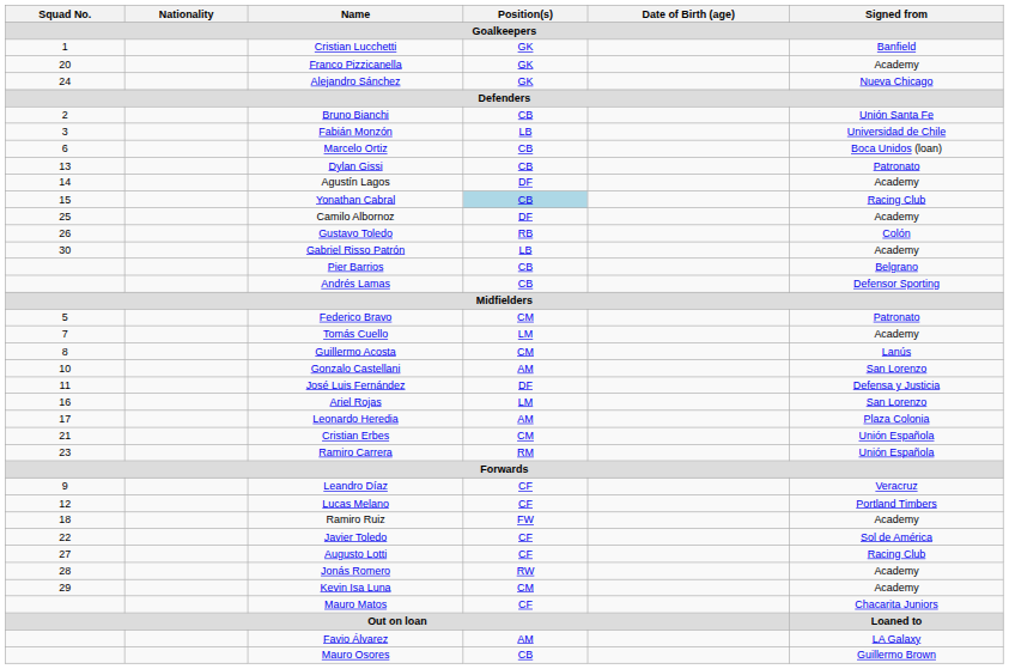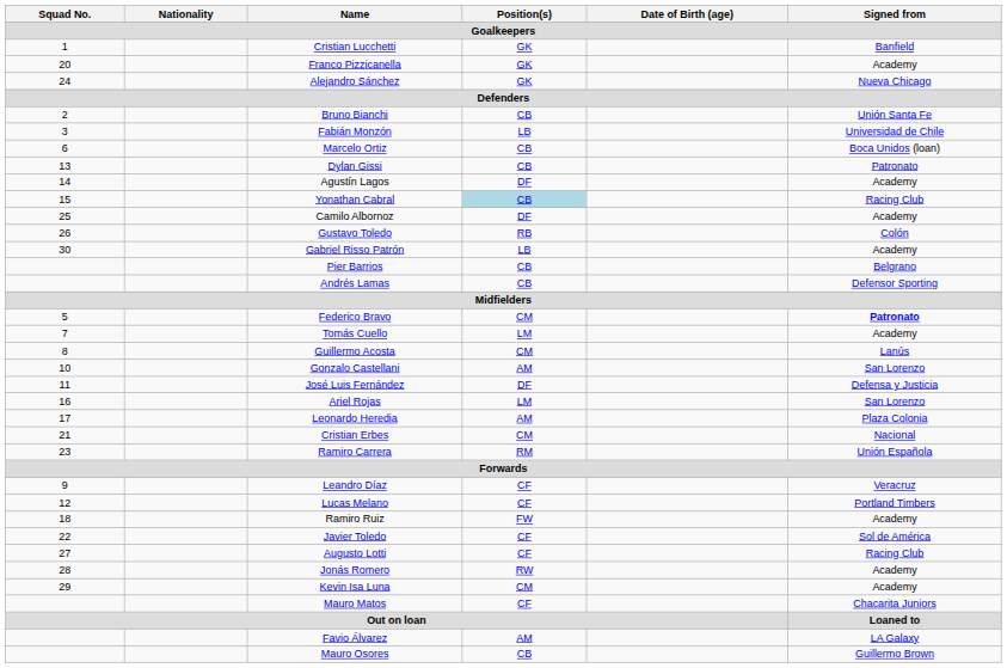 <table class="wikitable sortable" style="text-align:center; font-size:90%; width:85%;">
 <tr>
 <th style="background:#; color:; text-align:center;">Squad No.</th>
 <th style="background:#; color:; text-align:center;">Nationality</th>
 <th style="background:#; color:; text-align:center;">Name</th>
 <th style="background:#; color:; text-align:center;">Position(s)</th>
 <th style="background:#; color:; text-align:center;">Date of Birth (age)</th>
 <th style="background:#; color:; text-align:center;">Signed from</th>
 </tr>
 <tr>
 <th colspan="6" style="background:#dcdcdc; text-align:center;">Goalkeepers</th>
 </tr>
 <tr>
 <td>1</td>
 <td></td>
 <td><a href='#'>Cristian Lucchetti</a></td>
 <td><a href='#'>GK</a></td>
 <td></td>
 <td> <a href='#'>Banfield</a></td>
 </tr>
 <tr>
 <td>20</td>
 <td></td>
 <td><a href='#'>Franco Pizzicanella</a></td>
 <td><a href='#'>GK</a></td>
 <td></td>
 <td>Academy</td>
 </tr>
 <tr>
 <td>24</td>
 <td></td>
 <td><a href='#'>Alejandro Sánchez</a></td>
 <td><a href='#'>GK</a></td>
 <td></td>
 <td> <a href='#'>Nueva Chicago</a></td>
 </tr>
 <tr>
 <th colspan="7" style="background:#dcdcdc; text-align:center;">Defenders</th>
 </tr>
 <tr>
 <td>2</td>
 <td></td>
 <td><a href='#'>Bruno Bianchi</a></td>
 <td><a href='#'>CB</a></td>
 <td></td>
 <td> <a href='#'>Unión Santa Fe</a></td>
 </tr>
 <tr>
 <td>3</td>
 <td></td>
 <td><a href='#'>Fabián Monzón</a></td>
 <td><a href='#'>LB</a></td>
 <td></td>
 <td> <a href='#'>Universidad de Chile</a></td>
 </tr>
 <tr>
 <td>6</td>
 <td></td>
 <td><a href='#'>Marcelo Ortiz</a></td>
 <td><a href='#'>CB</a></td>
 <td></td>
 <td> <a href='#'>Boca Unidos</a> (loan)</td>
 </tr>
 <tr>
 <td>13</td>
 <td></td>
 <td><a href='#'>Dylan Gissi</a></td>
 <td><a href='#'>CB</a></td>
 <td></td>
 <td> <a href='#'>Patronato</a></td>
 </tr>
 <tr>
 <td>14</td>
 <td></td>
 <td>Agustín Lagos</td>
 <td><a href='#'>DF</a></td>
 <td></td>
 <td>Academy</td>
 </tr>
 <tr>
 <td>15</td>
 <td></td>
 <td><a href='#'>Yonathan Cabral</a></td>
 <td style="background: lightblue;"><a href='#'>CB</a></td>
 <td></td>
 <td> <a href='#'>Racing Club</a></td>
 </tr>
 <tr>
 <td>25</td>
 <td></td>
 <td>Camilo Albornoz</td>
 <td><a href='#'>DF</a></td>
 <td></td>
 <td>Academy</td>
 </tr>
 <tr>
 <td>26</td>
 <td></td>
 <td><a href='#'>Gustavo Toledo</a></td>
 <td><a href='#'>RB</a></td>
 <td></td>
 <td> <a href='#'>Colón</a></td>
 </tr>
 <tr>
 <td>30</td>
 <td></td>
 <td><a href='#'>Gabriel Risso Patrón</a></td>
 <td><a href='#'>LB</a></td>
 <td></td>
 <td>Academy</td>
 </tr>
 <tr>
 <td></td>
 <td></td>
 <td><a href='#'>Pier Barrios</a></td>
 <td><a href='#'>CB</a></td>
 <td></td>
 <td> <a href='#'>Belgrano</a></td>
 </tr>
 <tr>
 <td></td>
 <td></td>
 <td><a href='#'>Andrés Lamas</a></td>
 <td><a href='#'>CB</a></td>
 <td></td>
 <td> <a href='#'>Defensor Sporting</a></td>
 </tr>
 <tr>
 <th colspan="7" style="background:#dcdcdc; text-align:center;">Midfielders</th>
 </tr>
 <tr>
 <td>5</td>
 <td></td>
 <td><a href='#'>Federico Bravo</a></td>
 <td><a href='#'>CM</a></td>
 <td></td>
-<td> <a href='#'>Patronato</a></td>
+<td><strong> <a href='#'>Patronato</a></strong></td>
 </tr>
 <tr>
 <td>7</td>
 <td></td>
 <td><a href='#'>Tomás Cuello</a></td>
 <td><a href='#'>LM</a></td>
 <td></td>
 <td>Academy</td>
 </tr>
 <tr>
 <td>8</td>
 <td></td>
 <td><a href='#'>Guillermo Acosta</a></td>
 <td><a href='#'>CM</a></td>
 <td></td>
 <td> <a href='#'>Lanús</a></td>
 </tr>
 <tr>
 <td>10</td>
 <td></td>
 <td><a href='#'>Gonzalo Castellani</a></td>
 <td><a href='#'>AM</a></td>
 <td></td>
 <td> <a href='#'>San Lorenzo</a></td>
 </tr>
 <tr>
 <td>11</td>
 <td></td>
 <td><a href='#'>José Luis Fernández</a></td>
 <td><a href='#'>DF</a></td>
 <td></td>
 <td> <a href='#'>Defensa y Justicia</a></td>
 </tr>
 <tr>
 <td>16</td>
 <td></td>
 <td><a href='#'>Ariel Rojas</a></td>
 <td><a href='#'>LM</a></td>
 <td></td>
 <td> <a href='#'>San Lorenzo</a></td>
 </tr>
 <tr>
 <td>17</td>
 <td></td>
 <td><a href='#'>Leonardo Heredia</a></td>
 <td><a href='#'>AM</a></td>
 <td></td>
 <td> <a href='#'>Plaza Colonia</a></td>
 </tr>
 <tr>
 <td>21</td>
 <td></td>
 <td><a href='#'>Cristian Erbes</a></td>
 <td><a href='#'>CM</a></td>
 <td></td>
-<td> <a href='#'>Unión Española</a></td>
+<td> <a href='#'>Nacional</a></td>
 </tr>
 <tr>
 <td>23</td>
 <td></td>
 <td><a href='#'>Ramiro Carrera</a></td>
 <td><a href='#'>RM</a></td>
 <td></td>
 <td> <a href='#'>Unión Española</a></td>
 </tr>
 <tr>
 <th colspan="7" style="background:#dcdcdc; text-align:center;">Forwards</th>
 </tr>
 <tr>
 <td>9</td>
 <td></td>
 <td><a href='#'>Leandro Díaz</a></td>
 <td><a href='#'>CF</a></td>
 <td></td>
 <td> <a href='#'>Veracruz</a></td>
 </tr>
 <tr>
 <td>12</td>
 <td></td>
 <td><a href='#'>Lucas Melano</a></td>
 <td><a href='#'>CF</a></td>
 <td></td>
 <td> <a href='#'>Portland Timbers</a></td>
 </tr>
 <tr>
 <td>18</td>
 <td></td>
 <td>Ramiro Ruiz</td>
 <td><a href='#'>FW</a></td>
 <td></td>
 <td>Academy</td>
 </tr>
 <tr>
 <td>22</td>
 <td></td>
 <td><a href='#'>Javier Toledo</a></td>
 <td><a href='#'>CF</a></td>
 <td></td>
 <td> <a href='#'>Sol de América</a></td>
 </tr>
 <tr>
 <td>27</td>
 <td></td>
 <td><a href='#'>Augusto Lotti</a></td>
 <td><a href='#'>CF</a></td>
 <td></td>
 <td> <a href='#'>Racing Club</a></td>
 </tr>
 <tr>
 <td>28</td>
 <td></td>
 <td><a href='#'>Jonás Romero</a></td>
 <td><a href='#'>RW</a></td>
 <td></td>
 <td>Academy</td>
 </tr>
 <tr>
 <td>29</td>
 <td></td>
 <td><a href='#'>Kevin Isa Luna</a></td>
 <td><a href='#'>CM</a></td>
 <td></td>
 <td>Academy</td>
 </tr>
 <tr>
 <td></td>
 <td></td>
 <td><a href='#'>Mauro Matos</a></td>
 <td><a href='#'>CF</a></td>
 <td></td>
 <td> <a href='#'>Chacarita Juniors</a></td>
 </tr>
 <tr>
 <th colspan="5" style="background:#dcdcdc; text-align:center;">Out on loan</th>
 <th colspan="1" style="background:#dcdcdc; text-align:center;">Loaned to</th>
 </tr>
 <tr>
 <td></td>
 <td></td>
 <td><a href='#'>Favio Álvarez</a></td>
 <td><a href='#'>AM</a></td>
 <td></td>
 <td> <a href='#'>LA Galaxy</a></td>
 </tr>
 <tr>
 <td></td>
 <td></td>
 <td><a href='#'>Mauro Osores</a></td>
 <td><a href='#'>CB</a></td>
 <td></td>
 <td> <a href='#'>Guillermo Brown</a></td>
 </tr>
 </table>
